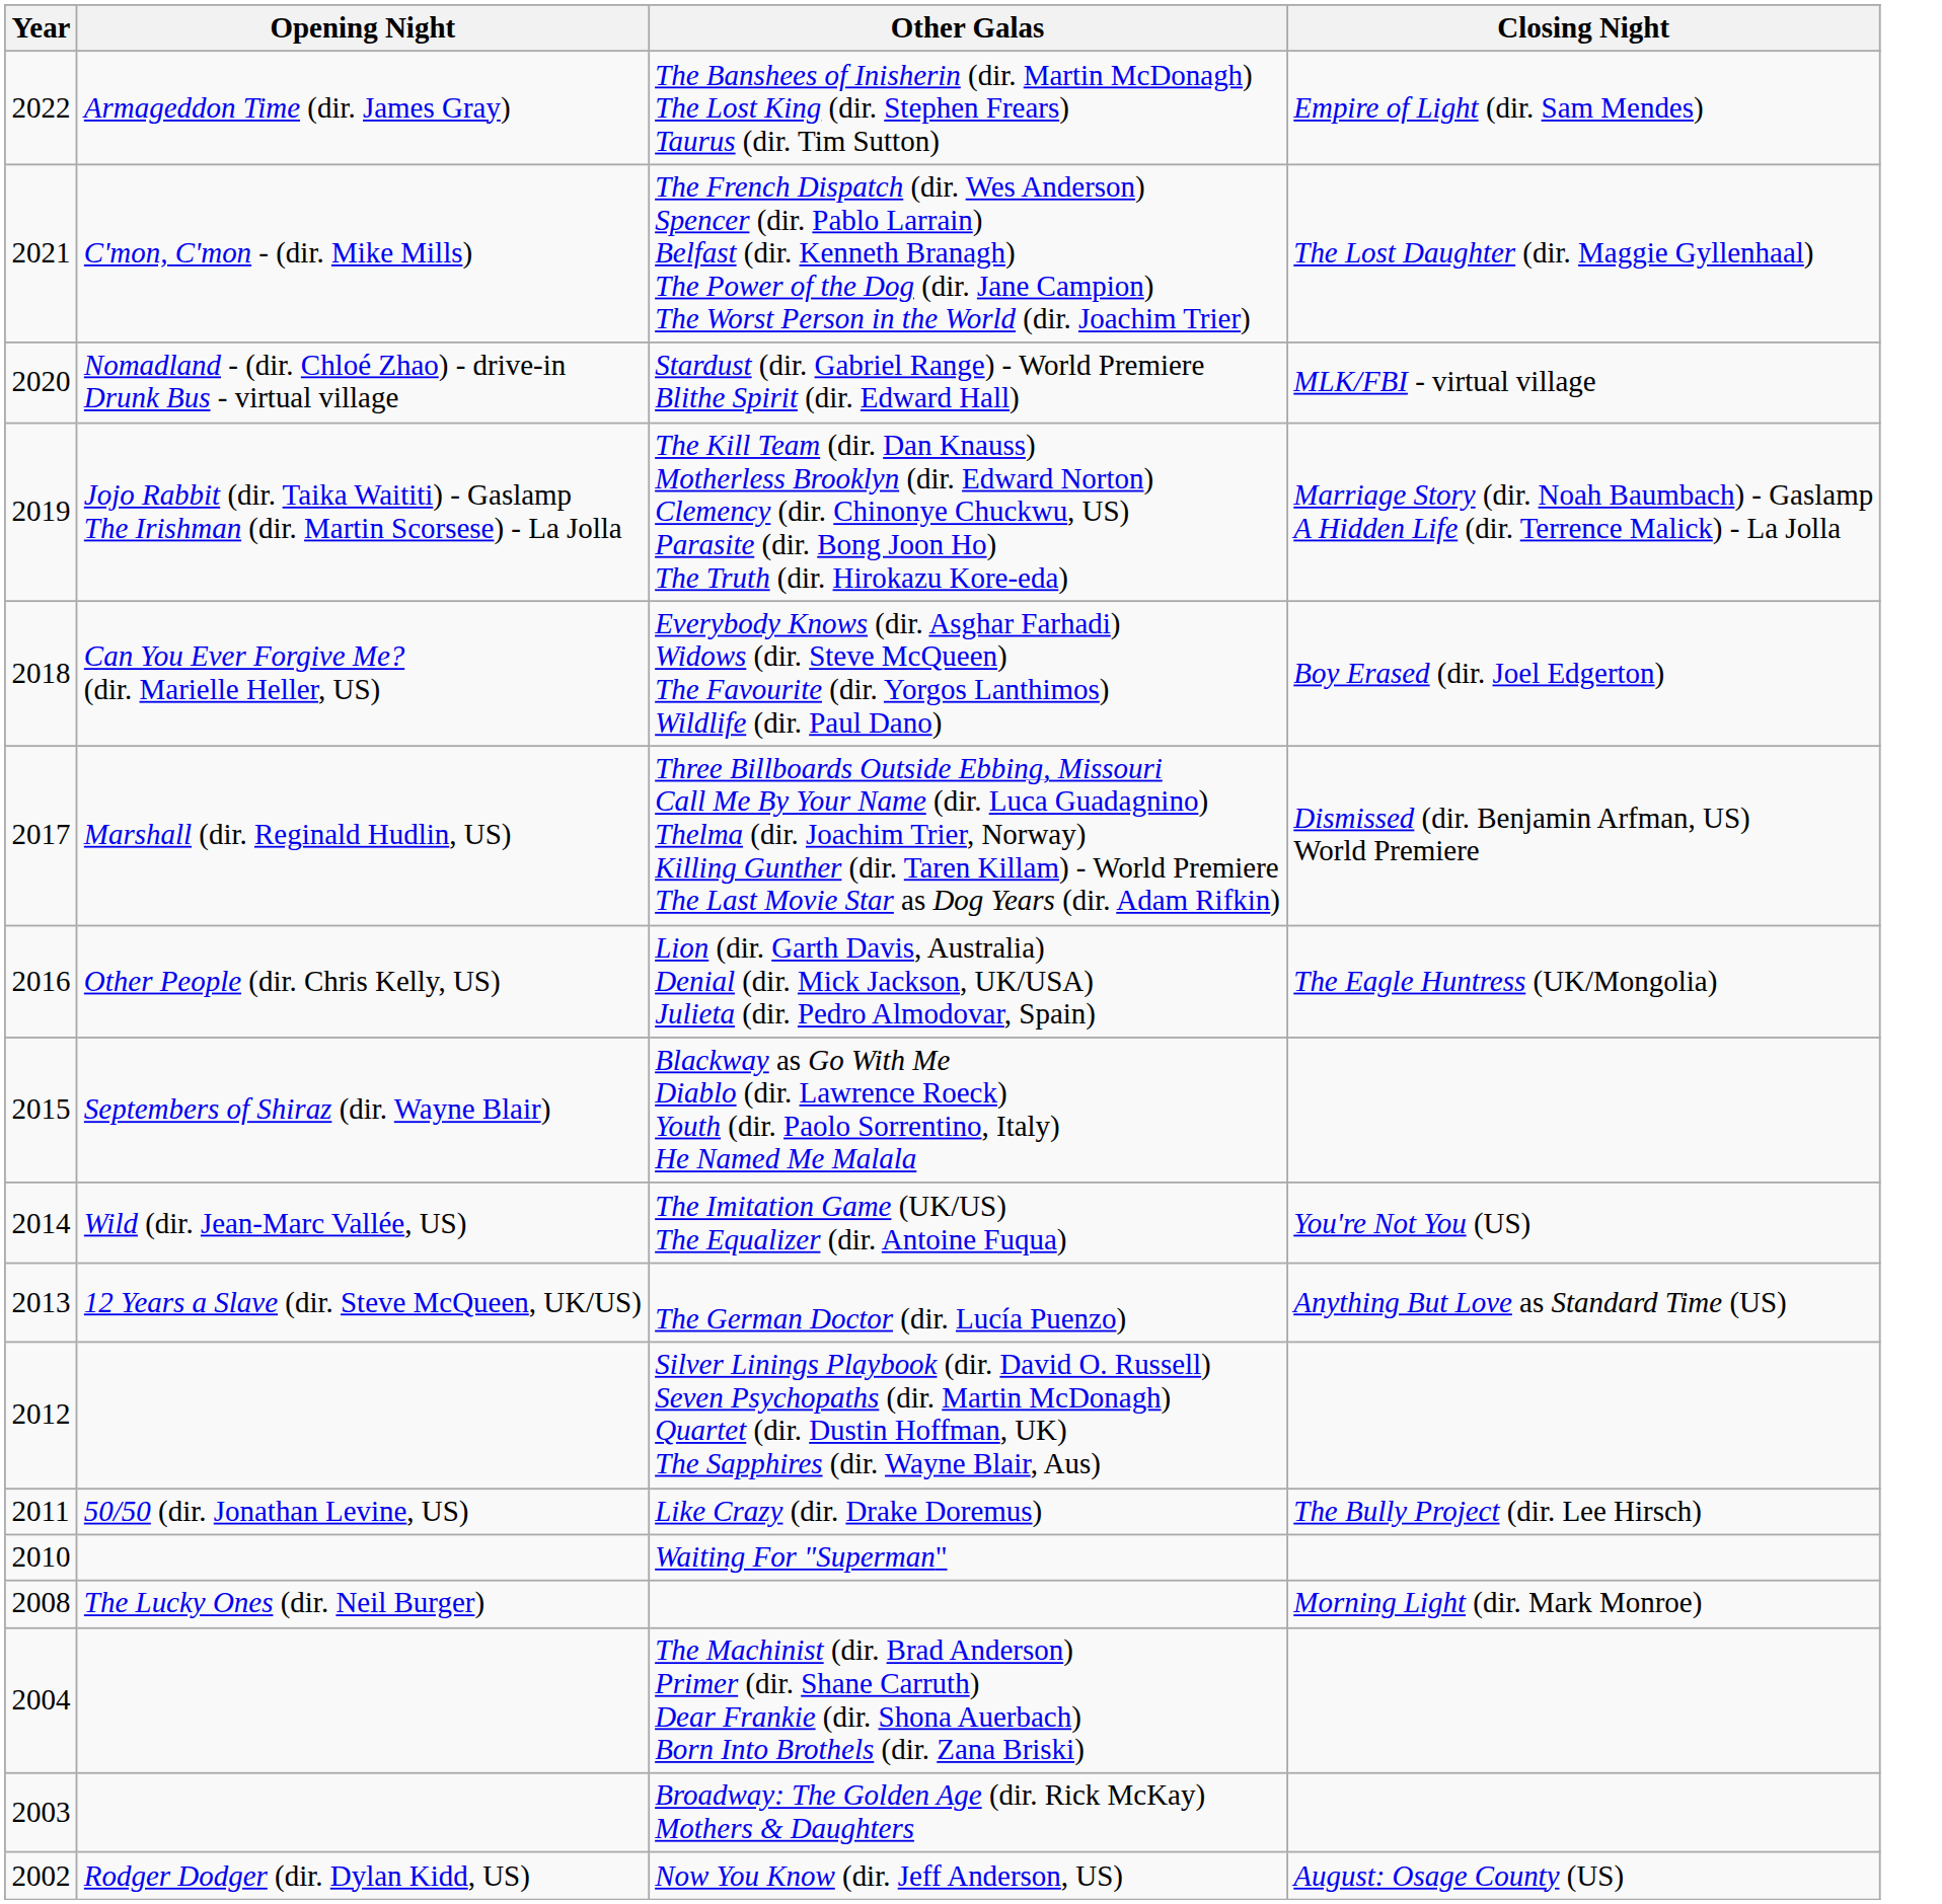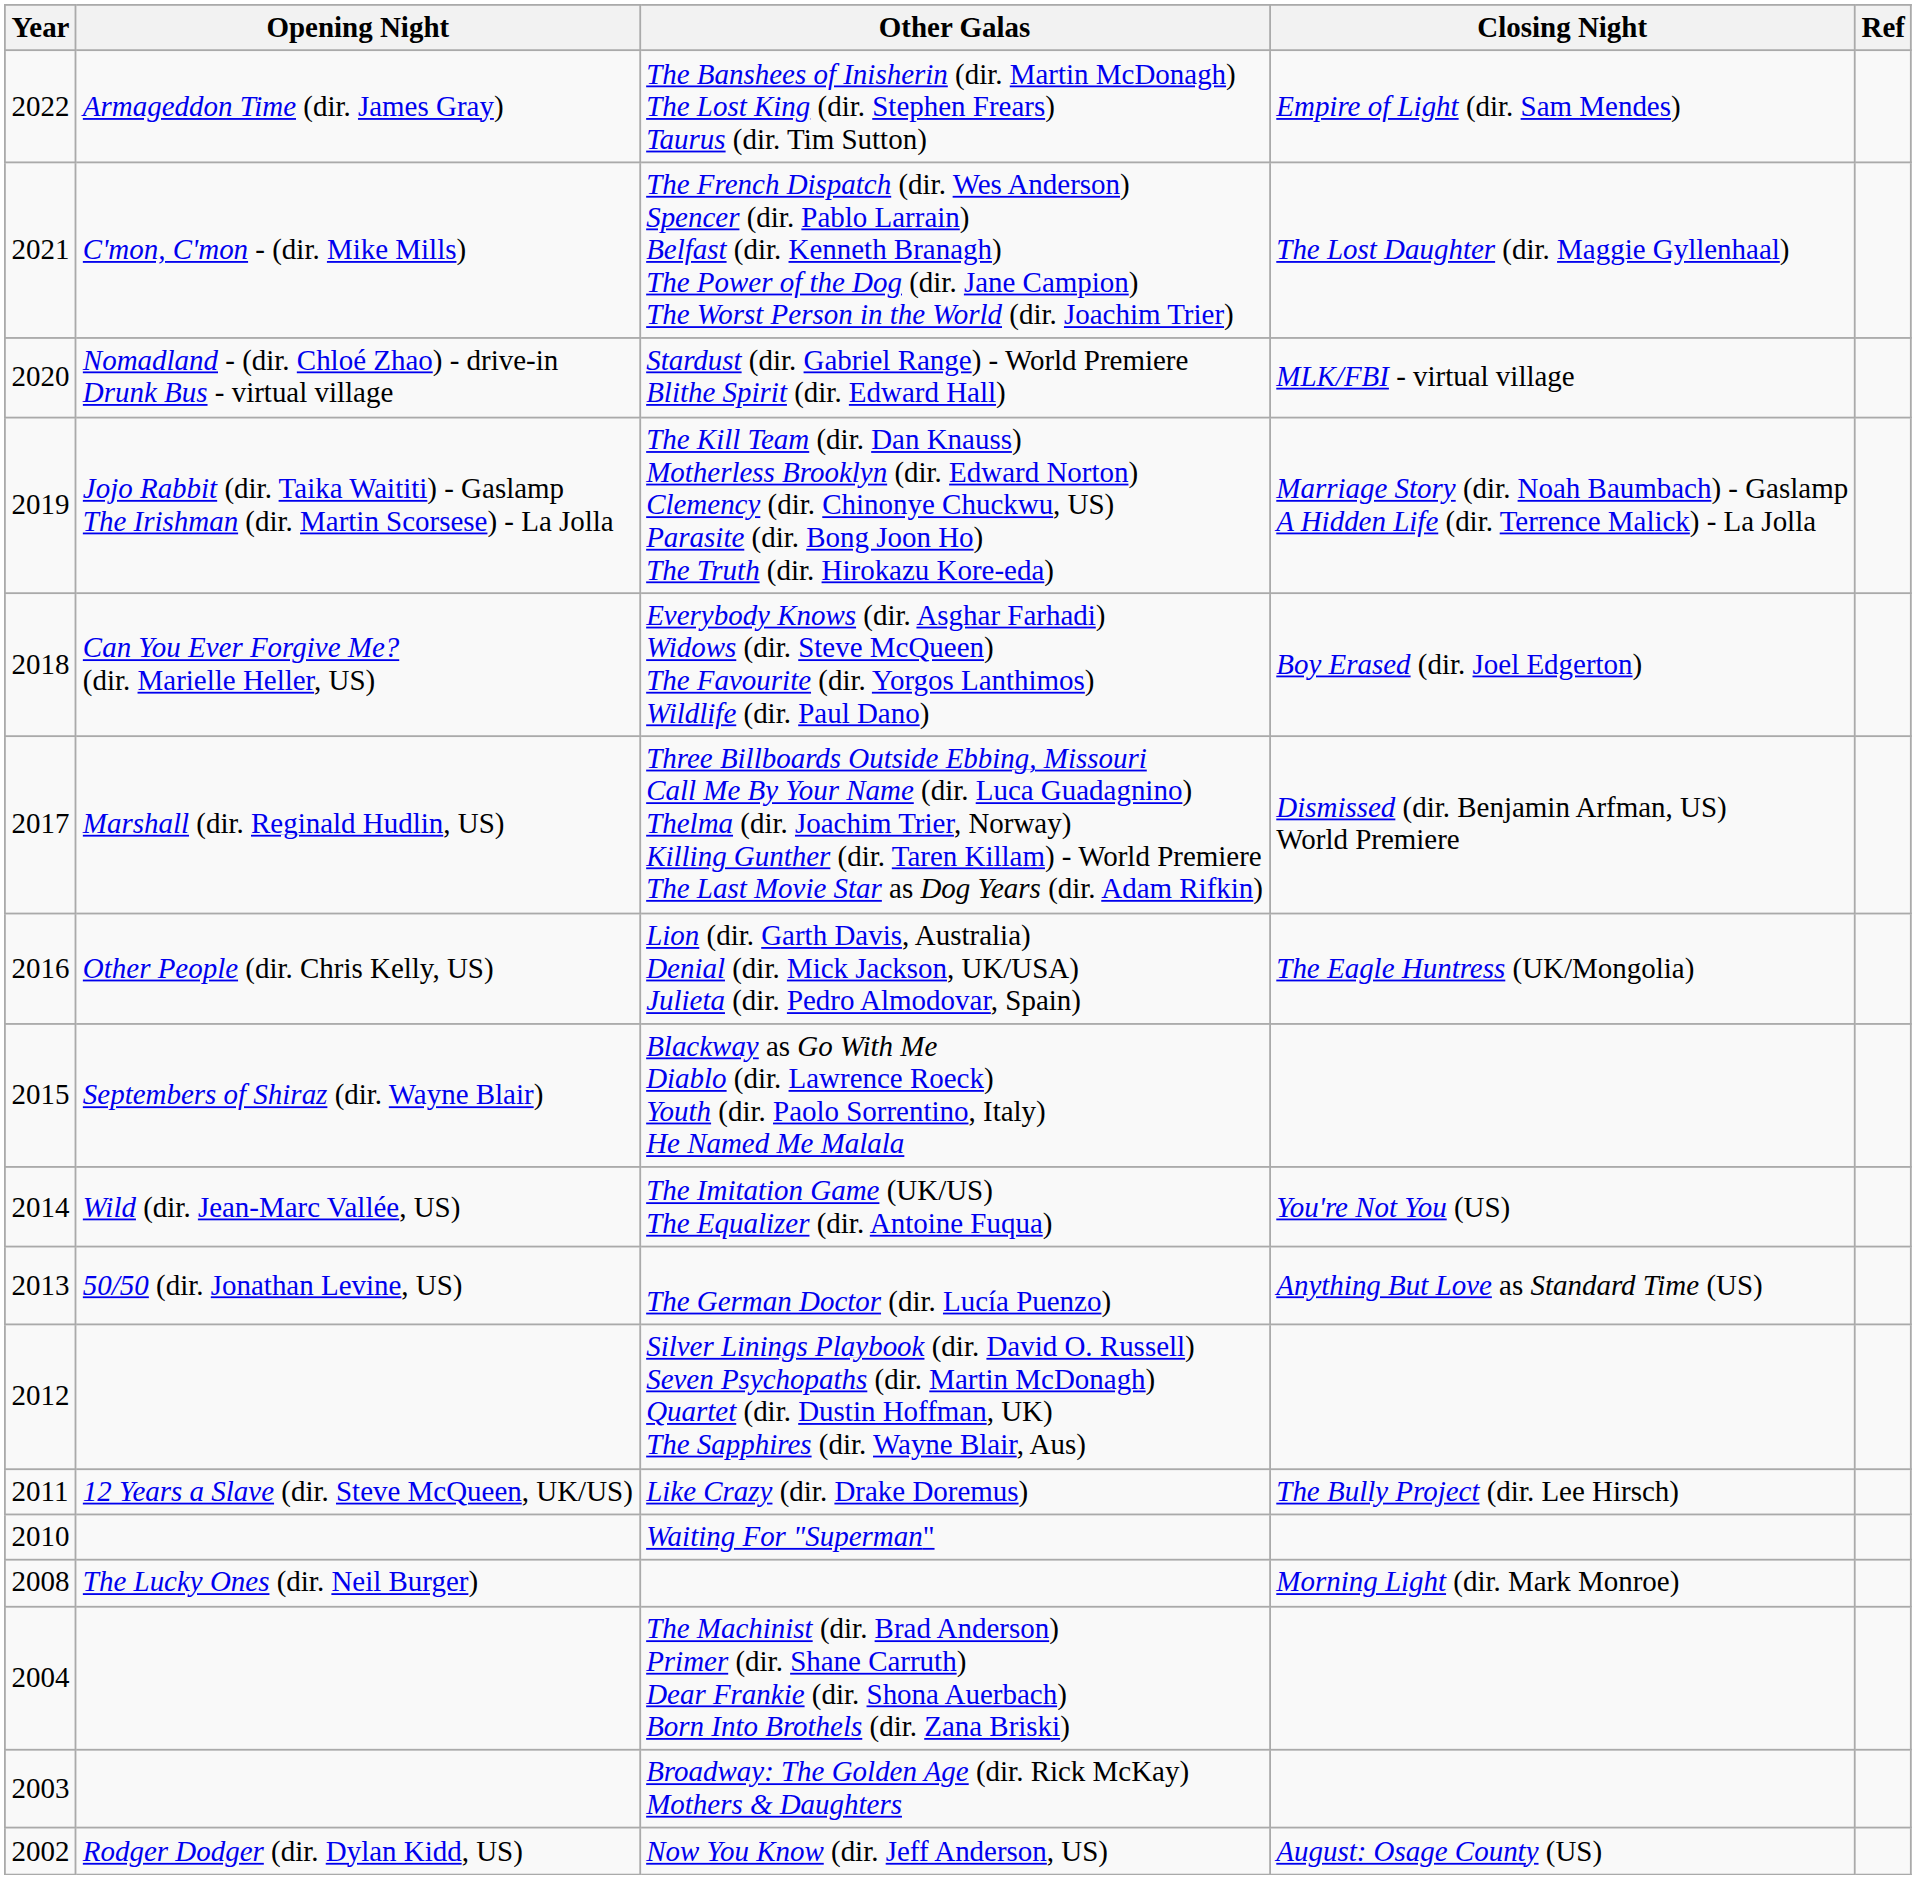 <table class="wikitable">
 <tr>
 <th>Year</th>
 <th>Opening Night</th>
 <th>Other Galas</th>
 <th>Closing Night</th>
+<th>Ref</th>
 </tr>
 <tr>
 <td>2022</td>
 <td><em><a href='#'>Armageddon Time</a></em> (dir. <a href='#'>James Gray</a>)</td>
 <td><em><a href='#'>The Banshees of Inisherin</a></em> (dir. <a href='#'>Martin McDonagh</a>)<br><em><a href='#'>The Lost King</a></em> (dir. <a href='#'>Stephen Frears</a>)<br><em><a href='#'>Taurus</a></em> (dir. Tim Sutton)</td>
 <td><em><a href='#'>Empire of Light</a></em> (dir. <a href='#'>Sam Mendes</a>)</td>
+<td></td>
 </tr>
 <tr>
 <td>2021</td>
 <td><em><a href='#'>C'mon, C'mon</a></em> - (dir. <a href='#'>Mike Mills</a>)</td>
 <td><em><a href='#'>The French Dispatch</a></em> (dir. <a href='#'>Wes Anderson</a>)<br><a href='#'><em>Spencer</em></a>  (dir. <a href='#'>Pablo Larrain</a>)<br><em><a href='#'>Belfast</a></em> (dir. <a href='#'>Kenneth Branagh</a>)<br><a href='#'><em>The Power of the Dog</em></a> (dir. <a href='#'>Jane Campion</a>)<br><em><a href='#'>The Worst Person in the World</a></em> (dir. <a href='#'>Joachim Trier</a>)</td>
 <td><em><a href='#'>The Lost Daughter</a></em> (dir. <a href='#'>Maggie Gyllenhaal</a>)</td>
+<td></td>
 </tr>
 <tr>
 <td>2020</td>
 <td><em><a href='#'>Nomadland</a> -</em> (dir. <a href='#'>Chloé Zhao</a>) - drive-in<br><em><a href='#'>Drunk Bus</a></em> - virtual village</td>
 <td><a href='#'><em>Stardust</em></a> (dir. <a href='#'>Gabriel Range</a>) - World Premiere<br><a href='#'><em>Blithe Spirit</em></a> (dir. <a href='#'>Edward Hall</a>)</td>
 <td><em><a href='#'>MLK/FBI</a></em> - virtual village</td>
+<td></td>
 </tr>
 <tr>
 <td>2019</td>
 <td><em><a href='#'>Jojo Rabbit</a></em> (dir. <a href='#'>Taika Waititi</a>) - Gaslamp<br><a href='#'><em>The Irishman</em></a> (dir. <a href='#'>Martin Scorsese</a>) - La Jolla</td>
 <td><em><a href='#'>The Kill Team</a></em> (dir. <a href='#'>Dan Knauss</a>)<br><a href='#'><em>Motherless Brooklyn</em></a> (dir. <a href='#'>Edward Norton</a>)<br><em><a href='#'>Clemency</a></em> (dir. <a href='#'>Chinonye Chuckwu</a>, US)<br><em><a href='#'>Parasite</a></em> (dir. <a href='#'>Bong Joon Ho</a>)<br><em><a href='#'>The Truth</a></em> (dir. <a href='#'>Hirokazu Kore-eda</a>)</td>
 <td><em><a href='#'>Marriage Story</a></em> (dir. <a href='#'>Noah Baumbach</a>) - Gaslamp<br><a href='#'><em>A Hidden Life</em></a> (dir. <a href='#'>Terrence Malick</a>) - La Jolla</td>
+<td></td>
 </tr>
 <tr>
 <td>2018</td>
 <td><a href='#'><em>Can You Ever Forgive Me?</em></a><br>(dir. <a href='#'>Marielle Heller</a>, US)</td>
 <td><a href='#'><em>Everybody Knows</em></a> (dir. <a href='#'>Asghar Farhadi</a>)<br><a href='#'><em>Widows</em></a> (dir. <a href='#'>Steve McQueen</a>)<br><a href='#'><em>The Favourite</em></a> (dir. <a href='#'>Yorgos Lanthimos</a>)<br><a href='#'><em>Wildlife</em></a> (dir. <a href='#'>Paul Dano</a>)</td>
 <td><em><a href='#'>Boy Erased</a></em> (dir. <a href='#'>Joel Edgerton</a>)</td>
+<td></td>
 </tr>
 <tr>
 <td>2017</td>
 <td><a href='#'><em>Marshall</em></a> (dir. <a href='#'>Reginald Hudlin</a>, US)</td>
 <td><em><a href='#'>Three Billboards Outside Ebbing, Missouri</a></em><br><a href='#'><em>Call Me By Your Name</em></a> (dir. <a href='#'>Luca Guadagnino</a>)<br><a href='#'><em>Thelma</em></a> (dir. <a href='#'>Joachim Trier</a>, Norway)<br><em><a href='#'>Killing Gunther</a></em> (dir. <a href='#'>Taren Killam</a>) - World Premiere<br><em><a href='#'>The Last Movie Star</a></em> as <em>Dog Years</em> (dir. <a href='#'>Adam Rifkin</a>)</td>
 <td><a href='#'><em>Dismissed</em></a> (dir. Benjamin Arfman, US)<br>World Premiere</td>
+<td></td>
 </tr>
 <tr>
 <td>2016</td>
 <td><a href='#'><em>Other People</em></a> (dir. Chris Kelly, US)</td>
 <td><a href='#'><em>Lion</em></a> (dir. <a href='#'>Garth Davis</a>, Australia)<br><a href='#'><em>Denial</em></a> (dir. <a href='#'>Mick Jackson</a>, UK/USA)<br><a href='#'><em>Julieta</em></a> (dir. <a href='#'>Pedro Almodovar</a>, Spain)</td>
 <td><em><a href='#'>The Eagle Huntress</a></em> (UK/Mongolia)</td>
+<td></td>
 </tr>
 <tr>
 <td>2015</td>
 <td><em><a href='#'>Septembers of Shiraz</a></em> (dir. <a href='#'>Wayne Blair</a>)</td>
 <td><em><a href='#'>Blackway</a></em> as <em>Go With Me</em><br><a href='#'><em>Diablo</em></a> (dir. <a href='#'>Lawrence Roeck</a>)<br><a href='#'><em>Youth</em></a> (dir. <a href='#'>Paolo Sorrentino</a>, Italy)<br><em><a href='#'>He Named Me Malala</a></em></td>
+<td></td>
 <td></td>
 </tr>
 <tr>
 <td>2014</td>
 <td><a href='#'><em>Wild</em></a> (dir. <a href='#'>Jean-Marc Vallée</a>, US)</td>
 <td><em><a href='#'>The Imitation Game</a></em> (UK/US)<br><a href='#'><em>The Equalizer</em></a> (dir. <a href='#'>Antoine Fuqua</a>)</td>
 <td><em><a href='#'>You're Not You</a></em> (US)</td>
+<td></td>
 </tr>
 <tr>
 <td>2013</td>
-<td><a href='#'><em>12 Years a Slave</em></a> (dir. <a href='#'>Steve McQueen</a>, UK/US)</td>
+<td><a href='#'><em>50/50</em></a> (dir. <a href='#'>Jonathan Levine</a>, US)</td>
 <td><br><em><a href='#'>The German Doctor</a></em> (dir. <a href='#'>Lucía Puenzo</a>)</td>
 <td><em><a href='#'>Anything But Love</a></em> as <em>Standard Time</em> (US)</td>
+<td></td>
 </tr>
 <tr>
 <td>2012</td>
 <td></td>
 <td><em><a href='#'>Silver Linings Playbook</a></em> (dir. <a href='#'>David O. Russell</a>)<br><em><a href='#'>Seven Psychopaths</a></em> (dir. <a href='#'>Martin McDonagh</a>)<br><a href='#'><em>Quartet</em></a> (dir. <a href='#'>Dustin Hoffman</a>, UK)<br><a href='#'><em>The Sapphires</em></a> (dir. <a href='#'>Wayne Blair</a>, Aus)</td>
 <td></td>
+<td></td>
 </tr>
 <tr>
 <td>2011</td>
-<td><a href='#'><em>50/50</em></a> (dir. <a href='#'>Jonathan Levine</a>, US)</td>
+<td><a href='#'><em>12 Years a Slave</em></a> (dir. <a href='#'>Steve McQueen</a>, UK/US)</td>
 <td><em><a href='#'>Like Crazy</a></em> (dir. <a href='#'>Drake Doremus</a>)</td>
 <td><a href='#'><em>The Bully Project</em></a> (dir. Lee Hirsch)</td>
+<td></td>
 </tr>
 <tr>
 <td>2010</td>
 <td></td>
 <td><a href='#'><em>Waiting For "Superman</em>"</a></td>
+<td></td>
 <td></td>
 </tr>
 <tr>
 <td>2008</td>
 <td><a href='#'><em>The Lucky Ones</em></a> (dir. <a href='#'>Neil Burger</a>)</td>
 <td></td>
 <td><a href='#'><em>Morning Light</em></a> (dir. Mark Monroe)</td>
+<td></td>
 </tr>
 <tr>
 <td>2004</td>
 <td></td>
 <td><em><a href='#'>The Machinist</a></em> (dir. <a href='#'>Brad Anderson</a>)<br><a href='#'><em>Primer</em></a> (dir. <a href='#'>Shane Carruth</a>)<br><em><a href='#'>Dear Frankie</a></em> (dir. <a href='#'>Shona Auerbach</a>)<br><a href='#'><em>Born Into Brothels</em></a> (dir. <a href='#'>Zana Briski</a>)</td>
+<td></td>
 <td></td>
 </tr>
 <tr>
 <td>2003</td>
 <td></td>
 <td><a href='#'><em>Broadway: The Golden Age</em></a> (dir. Rick McKay)<br><a href='#'><em>Mothers & Daughters</em></a></td>
 <td></td>
+<td></td>
 </tr>
 <tr>
 <td>2002</td>
 <td><a href='#'><em>Rodger Dodger</em></a> (dir. <a href='#'>Dylan Kidd</a>, US)</td>
 <td><a href='#'><em>Now You Know</em></a> (dir. <a href='#'>Jeff Anderson</a>, US)</td>
 <td><a href='#'><em>August: Osage County</em></a> (US)</td>
+<td></td>
 </tr>
 </table>
